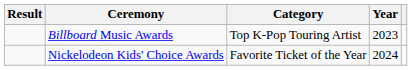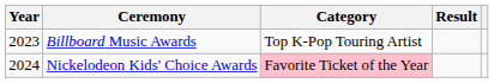 <table class="wikitable">
 <tr>
-<th scope="col">Result</th>
+<th scope="col">Year</th>
 <th scope="col">Ceremony</th>
 <th scope="col">Category</th>
-<th scope="col">Year</th>
+<th scope="col">Result</th>
 <th scope="col" class="unsortable"></th>
 </tr>
 <tr>
-<td></td>
+<td>2023</td>
 <td><a href='#'><em>Billboard</em> Music Awards</a></td>
 <td>Top K-Pop Touring Artist</td>
-<td>2023</td>
+<td></td>
 <td style="text-align:center"></td>
 </tr>
 <tr>
+<td>2024</td>
+<td><a href='#'>Nickelodeon Kids' Choice Awards</a></td>
+<td style="background: pink;">Favorite Ticket of the Year</td>
 <td></td>
-<td><a href='#'>Nickelodeon Kids' Choice Awards</a></td>
-<td>Favorite Ticket of the Year</td>
-<td>2024</td>
 <td style="text-align:center"></td>
 </tr>
 </table>
